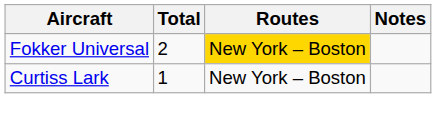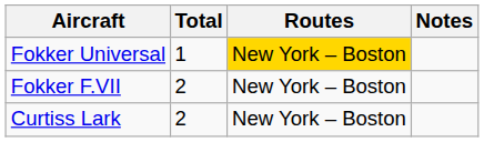 <table class="wikitable sortable"  style="margin:1em auto;">
 <tr>
 <th>Aircraft</th>
 <th>Total</th>
 <th>Routes</th>
 <th>Notes</th>
 </tr>
 <tr>
 <td><a href='#'>Fokker Universal</a></td>
-<td>2</td>
+<td>1</td>
 <td style="background: gold;">New York – Boston</td>
 <td></td>
 </tr>
 <tr>
+<td><a href='#'>Fokker F.VII</a></td>
+<td>2</td>
+<td>New York – Boston</td>
+<td></td>
+</tr>
+<tr>
 <td><a href='#'>Curtiss Lark</a></td>
-<td>1</td>
+<td>2</td>
 <td>New York – Boston</td>
 <td></td>
 </tr>
 </table>
